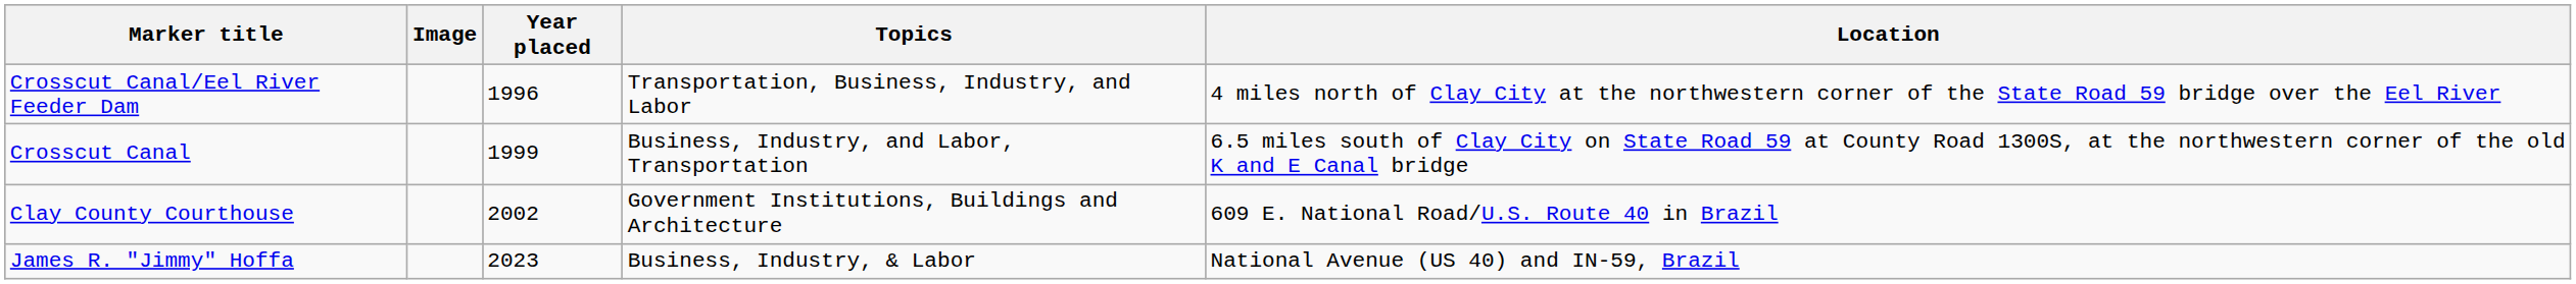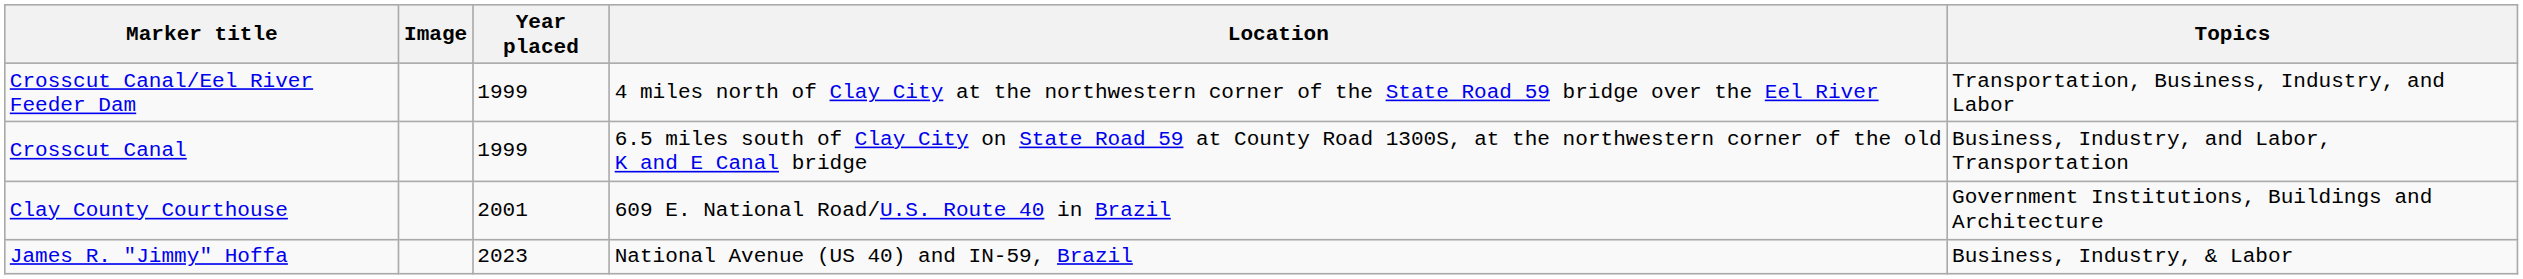 <table class="wikitable sortable" style="width:98%">
 <tr>
 <th>Marker title</th>
 <th class="unsortable">Image</th>
 <th>Year placed</th>
+<th>Location</th>
 <th>Topics</th>
-<th>Location</th>
 </tr>
 <tr>
 <td><a href='#'>Crosscut Canal/Eel River Feeder Dam</a></td>
 <td></td>
-<td>1996</td>
+<td>1999</td>
+<td>4 miles north of <a href='#'>Clay City</a> at the northwestern corner of the <a href='#'>State Road 59</a> bridge over the <a href='#'>Eel River</a><br><small></small></td>
 <td>Transportation, Business, Industry, and Labor</td>
-<td>4 miles north of <a href='#'>Clay City</a> at the northwestern corner of the <a href='#'>State Road 59</a> bridge over the <a href='#'>Eel River</a><br><small></small></td>
 </tr>
 <tr ->
 <td><a href='#'>Crosscut Canal</a></td>
 <td></td>
 <td>1999</td>
+<td>6.5 miles south of <a href='#'>Clay City</a> on <a href='#'>State Road 59</a> at County Road 1300S, at the northwestern corner of the old <a href='#'>K and E Canal</a> bridge<br><small></small></td>
 <td>Business, Industry, and Labor, Transportation</td>
-<td>6.5 miles south of <a href='#'>Clay City</a> on <a href='#'>State Road 59</a> at County Road 1300S, at the northwestern corner of the old <a href='#'>K and E Canal</a> bridge<br><small></small></td>
 </tr>
 <tr ->
 <td><a href='#'>Clay County Courthouse</a></td>
 <td></td>
-<td>2002</td>
+<td>2001</td>
+<td>609 E. National Road/<a href='#'>U.S. Route 40</a> in <a href='#'>Brazil</a><br><small></small></td>
 <td>Government Institutions, Buildings and Architecture</td>
-<td>609 E. National Road/<a href='#'>U.S. Route 40</a> in <a href='#'>Brazil</a><br><small></small></td>
 </tr>
 <tr>
 <td><a href='#'>James R. "Jimmy" Hoffa</a></td>
 <td></td>
 <td>2023</td>
+<td>National Avenue (US 40) and IN-59, <a href='#'>Brazil</a><br><small></small></td>
 <td>Business, Industry, & Labor</td>
-<td>National Avenue (US 40) and IN-59, <a href='#'>Brazil</a><br><small></small></td>
 </tr>
 </table>
